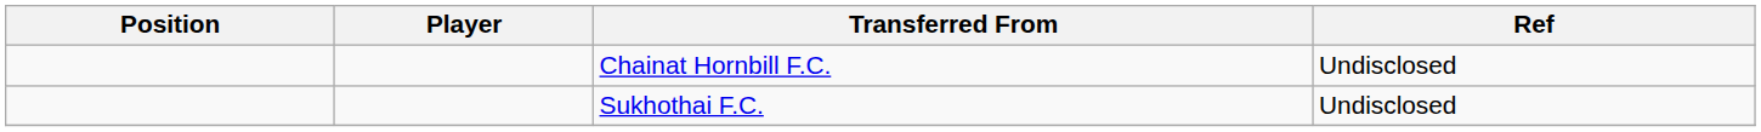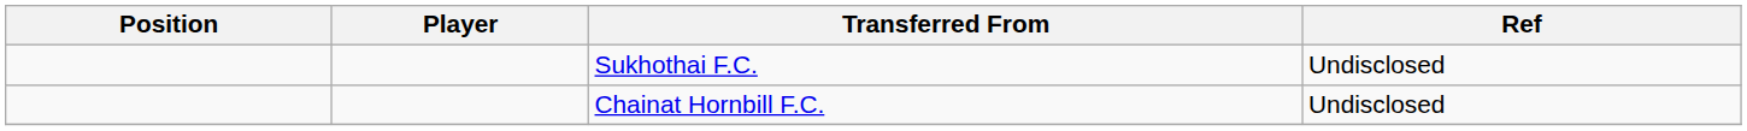 <table class="wikitable sortable" style="width:70%; text-align:center; font-size:100%; text-align:left;">
 <tr>
 <th>Position</th>
 <th>Player</th>
 <th>Transferred From</th>
 <th>Ref</th>
 </tr>
 <tr>
 <td></td>
 <td></td>
-<td> <a href='#'>Chainat Hornbill F.C.</a></td>
+<td> <a href='#'>Sukhothai F.C.</a></td>
 <td>Undisclosed </td>
 </tr>
 <tr>
 <td></td>
 <td></td>
-<td> <a href='#'>Sukhothai F.C.</a></td>
+<td> <a href='#'>Chainat Hornbill F.C.</a></td>
 <td>Undisclosed </td>
 </tr>
 <tr>
 </tr>
 </table>
